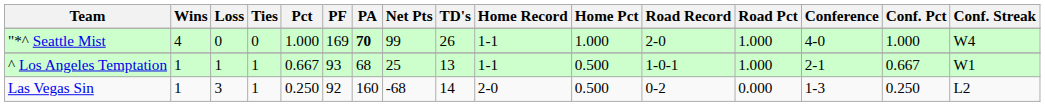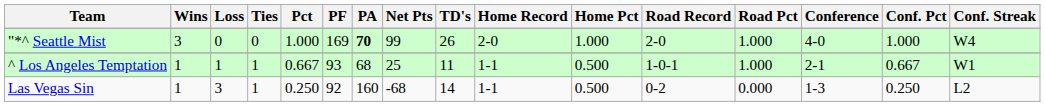 <table class="wikitable">
 <tr>
 <th>Team</th>
 <th>Wins</th>
 <th>Loss</th>
 <th>Ties</th>
 <th>Pct</th>
 <th>PF</th>
 <th>PA</th>
 <th>Net Pts</th>
 <th>TD's</th>
 <th>Home Record</th>
 <th>Home Pct</th>
 <th>Road Record</th>
 <th>Road Pct</th>
 <th>Conference</th>
 <th>Conf. Pct</th>
 <th>Conf. Streak</th>
 </tr>
 <tr>
 </tr>
 <tr bgcolor="#ccffcc">
 <td>"*^ <a href='#'>Seattle Mist</a></td>
-<td>4</td>
+<td>3</td>
 <td>0</td>
 <td>0</td>
 <td>1.000</td>
 <td>169</td>
 <td><strong>70</strong></td>
 <td>99</td>
 <td>26</td>
-<td>1-1</td>
+<td>2-0</td>
 <td>1.000</td>
 <td>2-0</td>
 <td>1.000</td>
 <td>4-0</td>
 <td>1.000</td>
 <td>W4</td>
 </tr>
 <tr>
 </tr>
 <tr bgcolor="#ccffcc">
 <td>^ <a href='#'>Los Angeles Temptation</a></td>
 <td>1</td>
 <td>1</td>
 <td>1</td>
 <td>0.667</td>
 <td>93</td>
 <td>68</td>
 <td>25</td>
-<td>13</td>
+<td>11</td>
 <td>1-1</td>
 <td>0.500</td>
 <td>1-0-1</td>
 <td>1.000</td>
 <td>2-1</td>
 <td>0.667</td>
 <td>W1</td>
 </tr>
 <tr>
 <td><a href='#'>Las Vegas Sin</a></td>
 <td>1</td>
 <td>3</td>
 <td>1</td>
 <td>0.250</td>
 <td>92</td>
 <td>160</td>
 <td>-68</td>
 <td>14</td>
-<td>2-0</td>
+<td>1-1</td>
 <td>0.500</td>
 <td>0-2</td>
 <td>0.000</td>
 <td>1-3</td>
 <td>0.250</td>
 <td>L2</td>
 </tr>
 </table>
